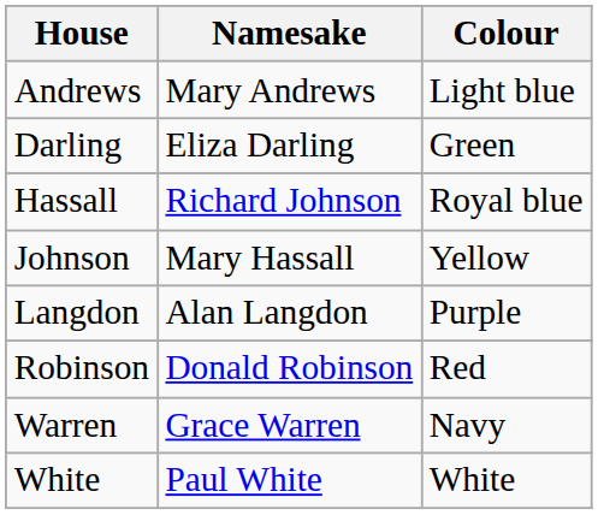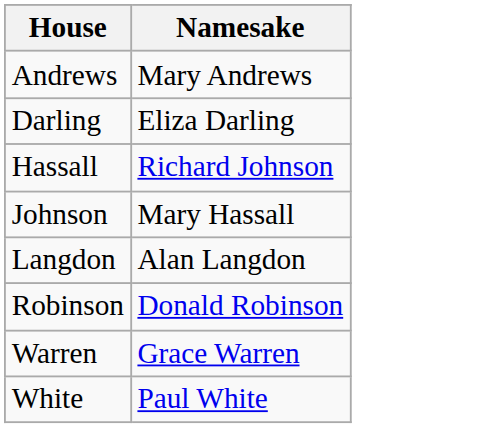 <table class="wikitable sortable">
 <tr>
 <th>House</th>
 <th>Namesake</th>
-<th>Colour</th>
 </tr>
 <tr>
 <td>Andrews</td>
 <td>Mary Andrews</td>
-<td>Light blue</td>
 </tr>
 <tr>
 <td>Darling</td>
 <td>Eliza Darling</td>
-<td>Green</td>
 </tr>
 <tr>
 <td>Hassall</td>
 <td><a href='#'>Richard Johnson</a></td>
-<td>Royal blue</td>
 </tr>
 <tr>
 <td>Johnson</td>
 <td>Mary Hassall</td>
-<td>Yellow</td>
 </tr>
 <tr>
 <td>Langdon</td>
 <td>Alan Langdon</td>
-<td>Purple</td>
 </tr>
 <tr>
 <td>Robinson</td>
 <td><a href='#'>Donald Robinson</a></td>
-<td>Red</td>
 </tr>
 <tr>
 <td>Warren</td>
 <td><a href='#'>Grace Warren</a></td>
-<td>Navy</td>
 </tr>
 <tr>
 <td>White</td>
 <td><a href='#'>Paul White</a></td>
-<td>White</td>
 </tr>
 </table>
